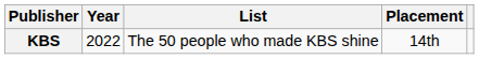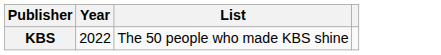 <table class="wikitable plainrowheaders sortable">
 <tr>
 <th scope="col">Publisher</th>
 <th scope="col">Year</th>
 <th scope="col">List</th>
-<th scope="col">Placement</th>
 <th scope="col" class="unsortable"></th>
 </tr>
 <tr>
 <th scope="row">KBS</th>
 <td>2022</td>
 <td>The 50 people who made KBS shine</td>
-<td style="text-align:center">14th</td>
 <td></td>
 </tr>
 </table>
